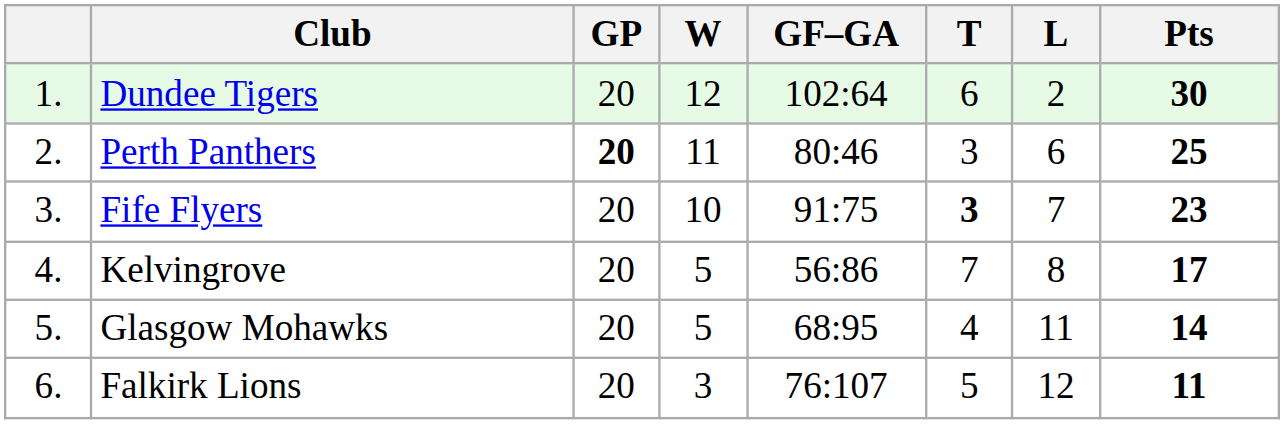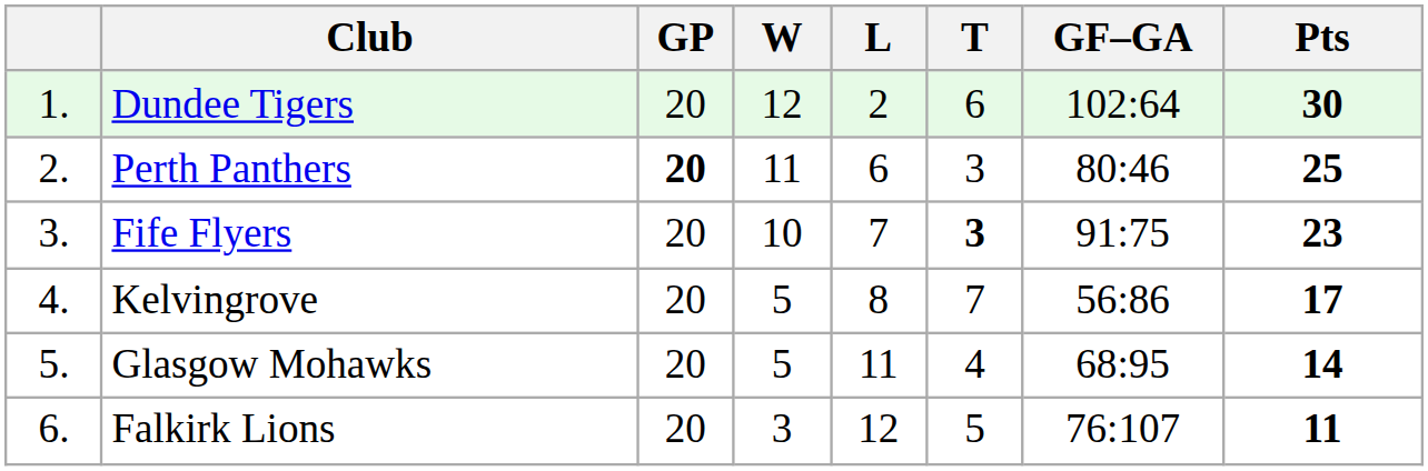 <table class="wikitable">
 <tr>
 <th width="30"></th>
 <th width="200">Club</th>
 <th width="30">GP</th>
 <th width="30">W</th>
+<th width="30">L</th>
+<th width="30">T</th>
 <th width="70">GF–GA</th>
-<th width="30">T</th>
-<th width="30">L</th>
 <th width="70">Pts</th>
 </tr>
 <tr bgcolor="#e6fae6" align="center">
 <td>1.</td>
 <td align="left"><a href='#'>Dundee Tigers</a></td>
 <td>20</td>
 <td>12</td>
+<td>2</td>
+<td>6</td>
 <td>102:64</td>
-<td>6</td>
-<td>2</td>
 <td><strong>30</strong></td>
 </tr>
 <tr bgcolor="#FFFFFF" align="center">
 <td>2.</td>
 <td align="left"><a href='#'>Perth Panthers</a></td>
 <td><strong>20</strong></td>
 <td>11</td>
+<td>6</td>
+<td>3</td>
 <td>80:46</td>
-<td>3</td>
-<td>6</td>
 <td><strong>25</strong></td>
 </tr>
 <tr bgcolor="#FFFFFF" align="center">
 <td>3.</td>
 <td align="left"><a href='#'>Fife Flyers</a></td>
 <td>20</td>
 <td>10</td>
+<td>7</td>
+<td><strong>3</strong></td>
 <td>91:75</td>
-<td><strong>3</strong></td>
-<td>7</td>
 <td><strong>23</strong></td>
 </tr>
 <tr bgcolor="#FFFFFF" align="center">
 <td>4.</td>
 <td align="left">Kelvingrove</td>
 <td>20</td>
 <td>5</td>
+<td>8</td>
+<td>7</td>
 <td>56:86</td>
-<td>7</td>
-<td>8</td>
 <td><strong>17</strong></td>
 </tr>
 <tr bgcolor="#FFFFFF" align="center">
 <td>5.</td>
 <td align="left">Glasgow Mohawks</td>
 <td>20</td>
 <td>5</td>
+<td>11</td>
+<td>4</td>
 <td>68:95</td>
-<td>4</td>
-<td>11</td>
 <td><strong>14</strong></td>
 </tr>
 <tr bgcolor="#FFFFFF" align="center">
 <td>6.</td>
 <td align="left">Falkirk Lions</td>
 <td>20</td>
 <td>3</td>
+<td>12</td>
+<td>5</td>
 <td>76:107</td>
-<td>5</td>
-<td>12</td>
 <td><strong>11</strong></td>
 </tr>
 </table>
